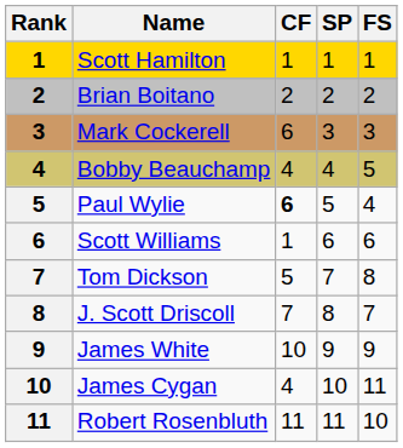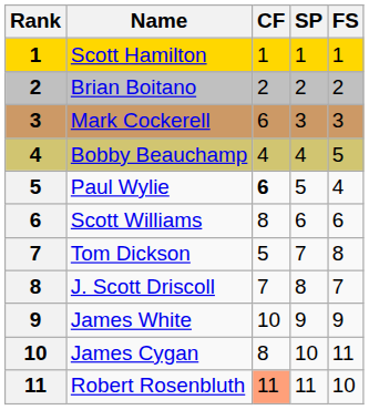 <table class="wikitable">
 <tr>
 <th>Rank</th>
 <th>Name</th>
 <th>CF</th>
 <th>SP</th>
 <th>FS</th>
 </tr>
 <tr bgcolor="gold">
 <td align="center"><strong>1</strong></td>
 <td><a href='#'>Scott Hamilton</a></td>
 <td>1</td>
 <td>1</td>
 <td>1</td>
 </tr>
 <tr bgcolor="silver">
 <td align="center"><strong>2</strong></td>
 <td><a href='#'>Brian Boitano</a></td>
 <td>2</td>
 <td>2</td>
 <td>2</td>
 </tr>
 <tr bgcolor="cc9966">
 <td align="center"><strong>3</strong></td>
 <td><a href='#'>Mark Cockerell</a></td>
 <td>6</td>
 <td>3</td>
 <td>3</td>
 </tr>
 <tr bgcolor="d1c571">
 <td align="center"><strong>4</strong></td>
 <td><a href='#'>Bobby Beauchamp</a></td>
 <td>4</td>
 <td>4</td>
 <td>5</td>
 </tr>
 <tr>
 <th>5</th>
 <td><a href='#'>Paul Wylie</a></td>
 <td><strong>6</strong></td>
 <td>5</td>
 <td>4</td>
 </tr>
 <tr>
 <th>6</th>
 <td><a href='#'>Scott Williams</a></td>
-<td>1</td>
+<td>8</td>
 <td>6</td>
 <td>6</td>
 </tr>
 <tr>
 <th>7</th>
 <td><a href='#'>Tom Dickson</a></td>
 <td>5</td>
 <td>7</td>
 <td>8</td>
 </tr>
 <tr>
 <th>8</th>
 <td><a href='#'>J. Scott Driscoll</a></td>
 <td>7</td>
 <td>8</td>
 <td>7</td>
 </tr>
 <tr>
 <th>9</th>
 <td><a href='#'>James White</a></td>
 <td>10</td>
 <td>9</td>
 <td>9</td>
 </tr>
 <tr>
 <th>10</th>
 <td><a href='#'>James Cygan</a></td>
-<td>4</td>
+<td>8</td>
 <td>10</td>
 <td>11</td>
 </tr>
 <tr>
 <th>11</th>
 <td><a href='#'>Robert Rosenbluth</a></td>
-<td>11</td>
+<td style="background: lightsalmon;">11</td>
 <td>11</td>
 <td>10</td>
 </tr>
 </table>
